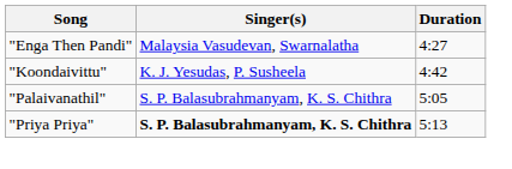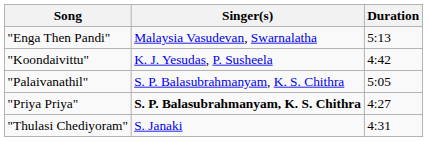 <table class="wikitable" style="font-size:95%;">
 <tr>
 <th>Song</th>
 <th>Singer(s)</th>
 <th>Duration</th>
 </tr>
 <tr>
 <td>"Enga Then Pandi"</td>
 <td><a href='#'>Malaysia Vasudevan</a>, <a href='#'>Swarnalatha</a></td>
-<td>4:27</td>
+<td>5:13</td>
 </tr>
 <tr>
 <td>"Koondaivittu"</td>
 <td><a href='#'>K. J. Yesudas</a>, <a href='#'>P. Susheela</a></td>
 <td>4:42</td>
 </tr>
 <tr>
 <td>"Palaivanathil"</td>
 <td><a href='#'>S. P. Balasubrahmanyam</a>, <a href='#'>K. S. Chithra</a></td>
 <td>5:05</td>
 </tr>
 <tr>
 <td>"Priya Priya"</td>
 <td><strong>S. P. Balasubrahmanyam, K. S. Chithra</strong></td>
-<td>5:13</td>
+<td>4:27</td>
+</tr>
+<tr>
+<td>"Thulasi Chediyoram"</td>
+<td><a href='#'>S. Janaki</a></td>
+<td>4:31</td>
 </tr>
 </table>
